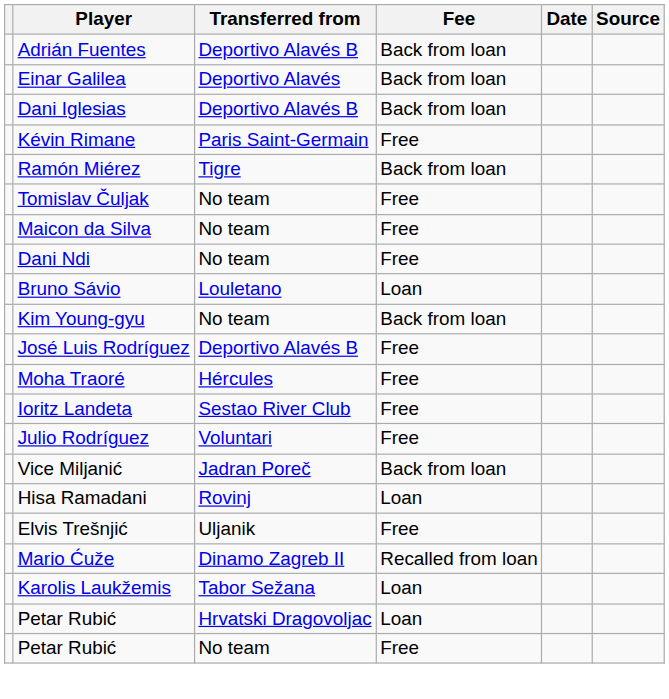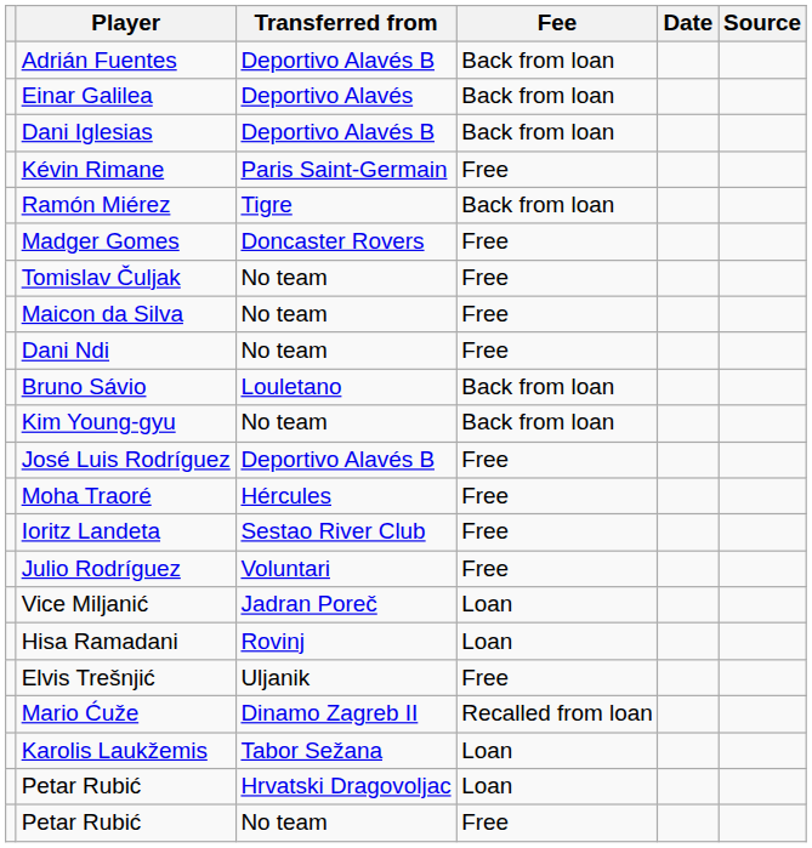 <table class="wikitable plainrowheaders sortable">
 <tr>
 <th></th>
 <th scope=col>Player</th>
 <th>Transferred from</th>
 <th scope=col>Fee</th>
 <th scope=col>Date</th>
 <th scope=col>Source</th>
 </tr>
 <tr>
 <td align=center></td>
 <td> <a href='#'>Adrián Fuentes</a></td>
 <td> <a href='#'>Deportivo Alavés B</a></td>
 <td>Back from loan</td>
 <td></td>
 <td></td>
 </tr>
 <tr>
 <td align=center></td>
 <td> <a href='#'>Einar Galilea</a></td>
 <td> <a href='#'>Deportivo Alavés</a></td>
 <td>Back from loan</td>
 <td></td>
 <td></td>
 </tr>
 <tr>
 <td align=center></td>
 <td> <a href='#'>Dani Iglesias</a></td>
 <td> <a href='#'>Deportivo Alavés B</a></td>
 <td>Back from loan</td>
 <td></td>
 <td></td>
 </tr>
 <tr>
 <td align=center></td>
 <td> <a href='#'>Kévin Rimane</a></td>
 <td> <a href='#'>Paris Saint-Germain</a></td>
 <td>Free</td>
 <td></td>
 <td></td>
 </tr>
 <tr>
 <td align=center></td>
 <td> <a href='#'>Ramón Miérez</a></td>
 <td> <a href='#'>Tigre</a></td>
 <td>Back from loan</td>
 <td></td>
 <td></td>
 </tr>
 <tr>
 <td align=center></td>
+<td> <a href='#'>Madger Gomes</a></td>
+<td> <a href='#'>Doncaster Rovers</a></td>
+<td>Free</td>
+<td></td>
+<td></td>
+</tr>
+<tr>
+<td align=center></td>
 <td> <a href='#'>Tomislav Čuljak</a></td>
 <td>No team</td>
 <td>Free</td>
 <td></td>
 <td></td>
 </tr>
 <tr>
 <td align=center></td>
 <td> <a href='#'>Maicon da Silva</a></td>
 <td>No team</td>
 <td>Free</td>
 <td></td>
 <td></td>
 </tr>
 <tr>
 <td align=center></td>
 <td> <a href='#'>Dani Ndi</a></td>
 <td>No team</td>
 <td>Free</td>
 <td></td>
 <td></td>
 </tr>
 <tr>
 <td align=center></td>
 <td> <a href='#'>Bruno Sávio</a></td>
 <td> <a href='#'>Louletano</a></td>
-<td>Loan</td>
+<td>Back from loan</td>
 <td></td>
 <td></td>
 </tr>
 <tr>
 <td align=center></td>
 <td> <a href='#'>Kim Young-gyu</a></td>
 <td>No team</td>
 <td>Back from loan</td>
 <td></td>
 <td></td>
 </tr>
 <tr>
 <td align=center></td>
 <td> <a href='#'>José Luis Rodríguez</a></td>
 <td> <a href='#'>Deportivo Alavés B</a></td>
 <td>Free</td>
 <td></td>
 <td></td>
 </tr>
 <tr>
 <td align=center></td>
 <td> <a href='#'>Moha Traoré</a></td>
 <td> <a href='#'>Hércules</a></td>
 <td>Free</td>
 <td></td>
 <td></td>
 </tr>
 <tr>
 <td align=center></td>
 <td> <a href='#'>Ioritz Landeta</a></td>
 <td> <a href='#'>Sestao River Club</a></td>
 <td>Free</td>
 <td></td>
 <td></td>
 </tr>
 <tr>
 <td align=center></td>
 <td> <a href='#'>Julio Rodríguez</a></td>
 <td> <a href='#'>Voluntari</a></td>
 <td>Free</td>
 <td></td>
 <td></td>
 </tr>
 <tr>
 <td align=center></td>
 <td> Vice Miljanić</td>
 <td> <a href='#'>Jadran Poreč</a></td>
-<td>Back from loan</td>
+<td>Loan</td>
 <td></td>
 <td></td>
 </tr>
 <tr>
 <td align=center></td>
 <td> Hisa Ramadani</td>
 <td> <a href='#'>Rovinj</a></td>
 <td>Loan</td>
 <td></td>
 <td></td>
 </tr>
 <tr>
 <td align=center></td>
 <td> Elvis Trešnjić</td>
 <td> Uljanik</td>
 <td>Free</td>
 <td></td>
 <td></td>
 </tr>
 <tr>
 <td align=center></td>
 <td> <a href='#'>Mario Ćuže</a></td>
 <td> <a href='#'>Dinamo Zagreb II</a></td>
 <td>Recalled from loan</td>
 <td></td>
 <td></td>
 </tr>
 <tr>
 <td align=center></td>
 <td> <a href='#'>Karolis Laukžemis</a></td>
 <td> <a href='#'>Tabor Sežana</a></td>
 <td>Loan</td>
 <td></td>
 <td></td>
 </tr>
 <tr>
 <td align=center></td>
 <td> Petar Rubić</td>
 <td> <a href='#'>Hrvatski Dragovoljac</a></td>
 <td>Loan</td>
 <td></td>
 <td></td>
 </tr>
 <tr>
 <td align=center></td>
 <td> Petar Rubić</td>
 <td>No team</td>
 <td>Free</td>
 <td></td>
 <td></td>
 </tr>
 </table>
